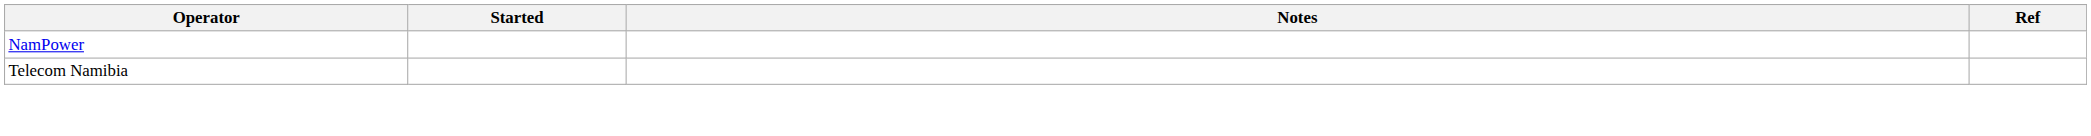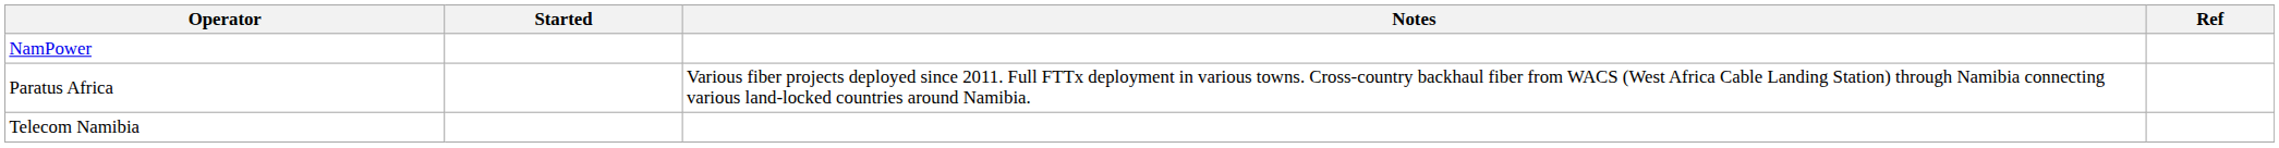 <table class="wikitable" style="background: #FFFFFF; width: 100%; white-space: normal;">
 <tr>
 <th scope="col" width="100px">Operator</th>
 <th scope="col" width="20px">Started</th>
 <th scope="col" width="350px">Notes</th>
 <th scope="col" width="20px">Ref</th>
 </tr>
 <tr>
 <td><a href='#'>NamPower</a></td>
 <td></td>
 <td></td>
 </tr>
 <tr>
+<td>Paratus Africa</td>
+<td></td>
+<td>Various fiber projects deployed since 2011. Full FTTx deployment in various towns. Cross-country backhaul fiber from WACS (West Africa Cable Landing Station) through Namibia connecting various land-locked countries around Namibia.</td>
+<td></td>
+</tr>
+<tr>
 <td>Telecom Namibia</td>
 <td></td>
 <td></td>
 <td></td>
 </tr>
 </table>
